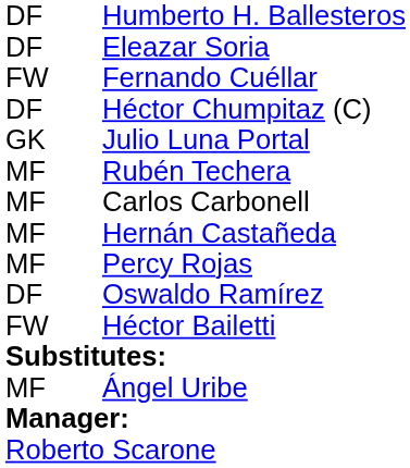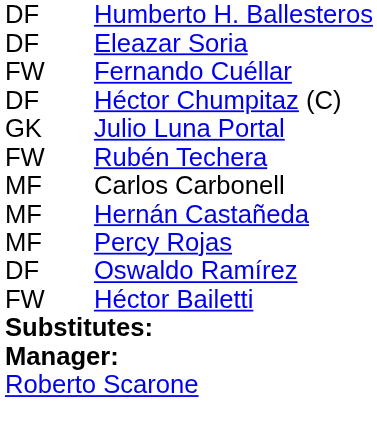 <table style="font-size:90%; margin:0.2em auto;" cellspacing="0" cellpadding="0">
 <tr>
 <th width="25"></th>
 <th width="25"></th>
 </tr>
 <tr>
 <td>DF</td>
 <td></td>
 <td> <a href='#'>Humberto H. Ballesteros</a></td>
 </tr>
 <tr>
 <td>DF</td>
 <td></td>
 <td> <a href='#'>Eleazar Soria</a></td>
 </tr>
 <tr>
 <td>FW</td>
 <td></td>
 <td> <a href='#'>Fernando Cuéllar</a></td>
 </tr>
 <tr>
 <td>DF</td>
 <td></td>
 <td> <a href='#'>Héctor Chumpitaz</a> (C)</td>
 </tr>
 <tr>
 <td>GK</td>
 <td></td>
 <td> <a href='#'>Julio Luna Portal</a></td>
 </tr>
 <tr>
-<td>MF</td>
+<td>FW</td>
 <td></td>
 <td> <a href='#'>Rubén Techera</a></td>
 </tr>
 <tr>
 <td>MF</td>
 <td></td>
 <td> Carlos Carbonell</td>
 <td></td>
 </tr>
 <tr>
 <td>MF</td>
 <td></td>
 <td> <a href='#'>Hernán Castañeda</a></td>
 </tr>
 <tr>
 <td>MF</td>
 <td></td>
 <td> <a href='#'>Percy Rojas</a></td>
 </tr>
 <tr>
 <td>DF</td>
 <td></td>
 <td> <a href='#'>Oswaldo Ramírez</a></td>
 </tr>
 <tr>
 <td>FW</td>
 <td></td>
 <td> <a href='#'>Héctor Bailetti</a></td>
 </tr>
 <tr>
 <td colspan=3><strong>Substitutes:</strong></td>
 </tr>
 <tr>
-<td>MF</td>
-<td></td>
-<td> <a href='#'>Ángel Uribe</a></td>
-<td></td>
-<td></td>
-</tr>
-<tr>
 <td colspan=3><strong>Manager:</strong></td>
 </tr>
 <tr>
 <td colspan=4> <a href='#'>Roberto Scarone</a></td>
 </tr>
 </table>
